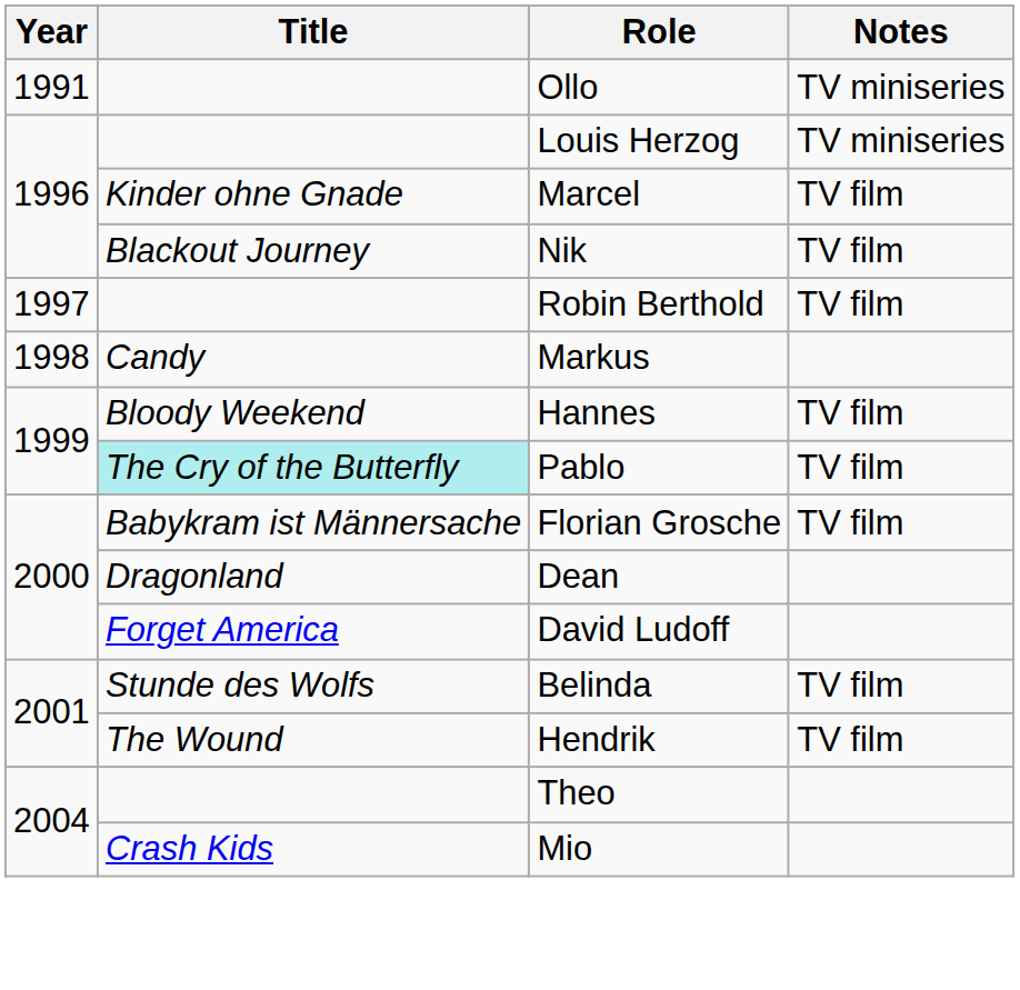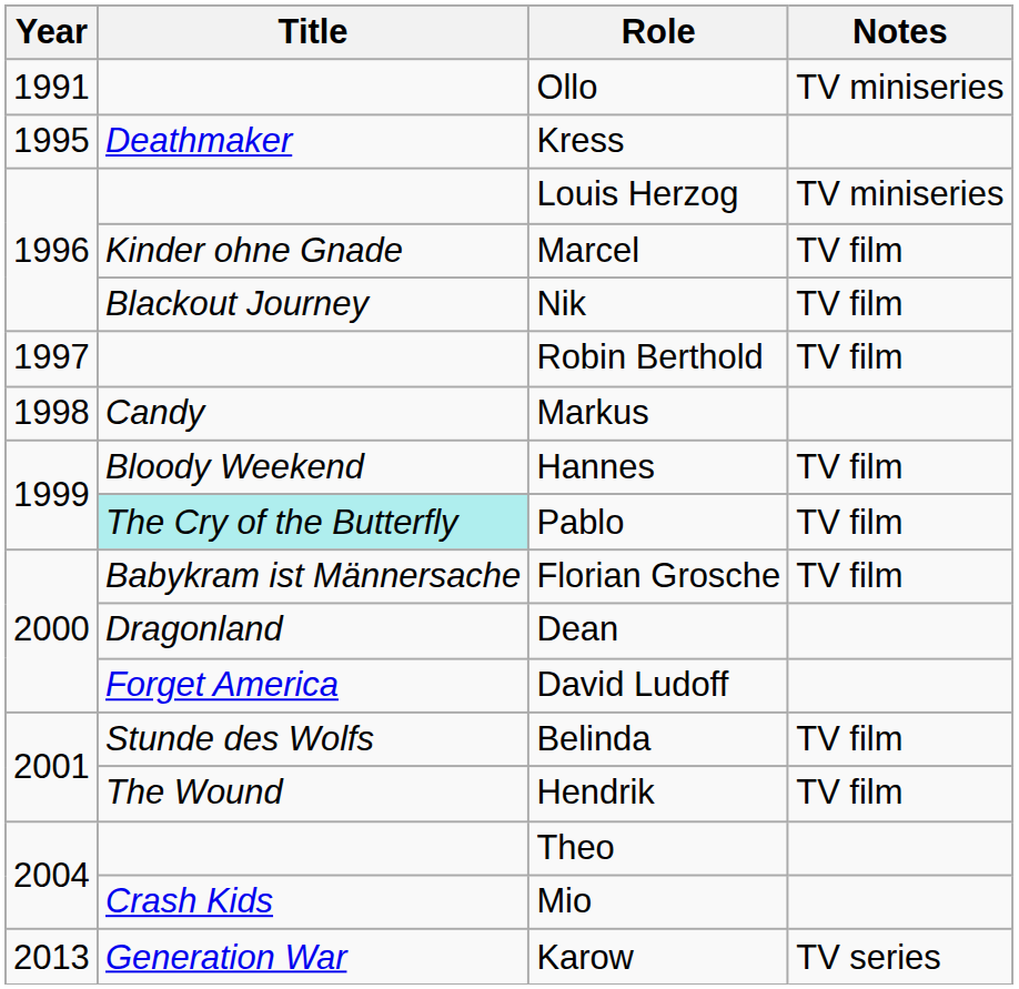 <table class="wikitable sortable">
 <tr>
 <th>Year</th>
 <th>Title</th>
 <th>Role</th>
 <th class="unsortable">Notes</th>
 </tr>
 <tr>
 <td>1991</td>
 <td><em></em></td>
 <td>Ollo</td>
 <td>TV miniseries</td>
+</tr>
+<tr>
+<td>1995</td>
+<td><em><a href='#'>Deathmaker</a></em></td>
+<td>Kress</td>
+<td></td>
 </tr>
 <tr>
 <td rowspan=3>1996</td>
 <td><em></em></td>
 <td>Louis Herzog</td>
 <td>TV miniseries</td>
 </tr>
 <tr>
 <td><em>Kinder ohne Gnade</em></td>
 <td>Marcel</td>
 <td>TV film</td>
 </tr>
 <tr>
 <td><em>Blackout Journey</em></td>
 <td>Nik</td>
 <td>TV film</td>
 </tr>
 <tr>
 <td>1997</td>
 <td><em></em></td>
 <td>Robin Berthold</td>
 <td>TV film</td>
 </tr>
 <tr>
 <td>1998</td>
 <td><em>Candy</em></td>
 <td>Markus</td>
 <td></td>
 </tr>
 <tr>
 <td rowspan=2>1999</td>
 <td><em>Bloody Weekend</em></td>
 <td>Hannes</td>
 <td>TV film</td>
 </tr>
 <tr>
 <td style="background: paleturquoise;"><em>The Cry of the Butterfly</em></td>
 <td>Pablo</td>
 <td>TV film</td>
 </tr>
 <tr>
 <td rowspan=3>2000</td>
 <td><em>Babykram ist Männersache</em></td>
 <td>Florian Grosche</td>
 <td>TV film</td>
 </tr>
 <tr>
 <td><em>Dragonland</em></td>
 <td>Dean</td>
 <td></td>
 </tr>
 <tr>
 <td><em><a href='#'>Forget America</a></em></td>
 <td>David Ludoff</td>
 <td></td>
 </tr>
 <tr>
 <td rowspan=2>2001</td>
 <td><em>Stunde des Wolfs</em></td>
 <td>Belinda</td>
 <td>TV film</td>
 </tr>
 <tr>
 <td><em>The Wound</em></td>
 <td>Hendrik</td>
 <td>TV film</td>
 </tr>
 <tr>
 <td rowspan=2>2004</td>
 <td><em></em></td>
 <td>Theo</td>
 <td></td>
 </tr>
 <tr>
 <td><em><a href='#'>Crash Kids</a></em></td>
 <td>Mio</td>
 <td></td>
 </tr>
+<tr>
+<td>2013</td>
+<td><em><a href='#'>Generation War</a></em></td>
+<td>Karow</td>
+<td>TV series</td>
+</tr>
 </table>
